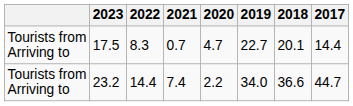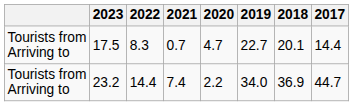 <table class="wikitable">
 <tr>
 <th></th>
 <th>2023</th>
 <th>2022</th>
 <th>2021</th>
 <th>2020</th>
 <th>2019</th>
 <th>2018</th>
 <th>2017</th>
 </tr>
 <tr>
 <td>Tourists from <br>Arriving to </td>
 <td>17.5</td>
 <td>8.3</td>
 <td>0.7</td>
 <td>4.7</td>
 <td>22.7</td>
 <td>20.1</td>
 <td>14.4</td>
 </tr>
 <tr>
 <td>Tourists from <br>Arriving to </td>
 <td>23.2</td>
 <td>14.4</td>
 <td>7.4</td>
 <td>2.2</td>
 <td>34.0</td>
-<td>36.6</td>
+<td>36.9</td>
 <td>44.7</td>
 </tr>
 </table>
